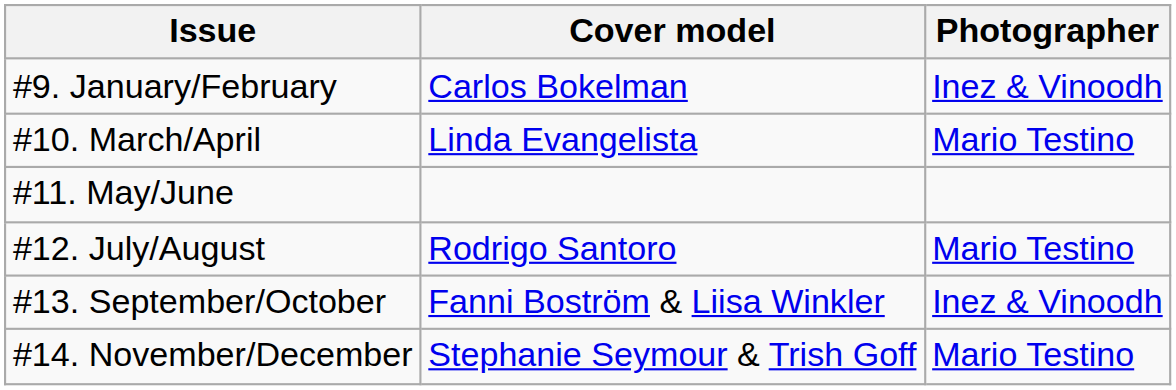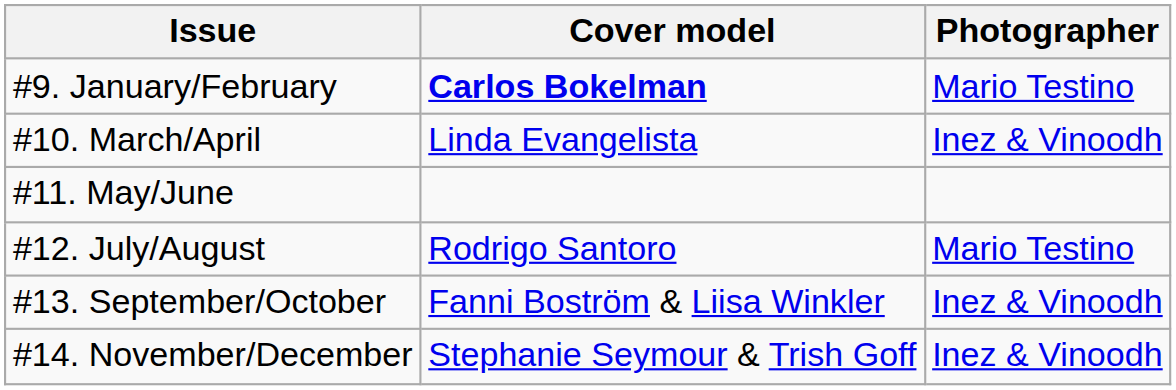 <table class="sortable wikitable">
 <tr>
 <th>Issue</th>
 <th>Cover model</th>
 <th>Photographer</th>
 </tr>
 <tr>
 <td>#9. January/February</td>
-<td><a href='#'>Carlos Bokelman</a></td>
-<td><a href='#'>Inez & Vinoodh</a></td>
+<td><strong><a href='#'>Carlos Bokelman</a></strong></td>
+<td><a href='#'>Mario Testino</a></td>
 </tr>
 <tr>
 <td>#10. March/April</td>
 <td><a href='#'>Linda Evangelista</a></td>
-<td><a href='#'>Mario Testino</a></td>
+<td><a href='#'>Inez & Vinoodh</a></td>
 </tr>
 <tr>
 <td>#11. May/June</td>
 <td></td>
 <td></td>
 </tr>
 <tr>
 <td>#12. July/August</td>
 <td><a href='#'>Rodrigo Santoro</a></td>
 <td><a href='#'>Mario Testino</a></td>
 </tr>
 <tr>
 <td>#13. September/October</td>
 <td><a href='#'>Fanni Boström</a> & <a href='#'>Liisa Winkler</a></td>
 <td><a href='#'>Inez & Vinoodh</a></td>
 </tr>
 <tr>
 <td>#14. November/December</td>
 <td><a href='#'>Stephanie Seymour</a> & <a href='#'>Trish Goff</a></td>
-<td><a href='#'>Mario Testino</a></td>
+<td><a href='#'>Inez & Vinoodh</a></td>
 </tr>
 </table>
